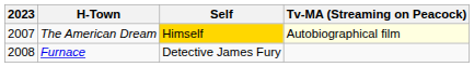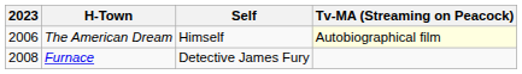 <table class="wikitable">
 <tr>
 <th>2023</th>
 <th>H-Town</th>
 <th>Self</th>
 <th>Tv-MA (Streaming on Peacock)</th>
 </tr>
 <tr>
-<td>2007</td>
+<td>2006</td>
 <td><em>The American Dream</em></td>
-<td style="background: gold;">Himself</td>
+<td>Himself</td>
 <td style="background: lightyellow;">Autobiographical film</td>
 </tr>
 <tr>
 <td>2008</td>
 <td><em><a href='#'>Furnace</a></em></td>
 <td>Detective James Fury</td>
 <td></td>
 </tr>
 </table>
